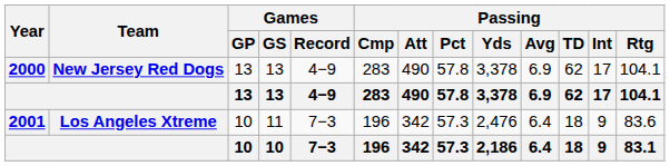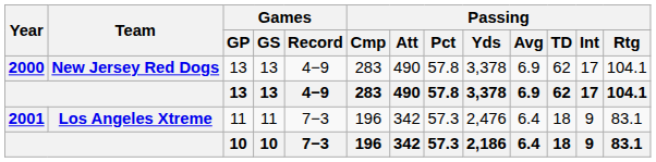 <table class="wikitable" style="text-align:center;">
 <tr>
 <th rowspan="2">Year</th>
 <th rowspan="2">Team</th>
 <th colspan="3">Games</th>
 <th colspan="8">Passing</th>
 </tr>
 <tr>
 <th>GP</th>
 <th>GS</th>
 <th>Record</th>
 <th>Cmp</th>
 <th>Att</th>
 <th>Pct</th>
 <th>Yds</th>
 <th>Avg</th>
 <th>TD</th>
 <th>Int</th>
 <th>Rtg</th>
 </tr>
 <tr>
 <th><a href='#'>2000</a></th>
 <th><a href='#'>New Jersey Red Dogs</a></th>
 <td>13</td>
 <td>13</td>
 <td>4−9</td>
 <td>283</td>
 <td>490</td>
 <td>57.8</td>
 <td>3,378</td>
 <td>6.9</td>
 <td>62</td>
 <td>17</td>
 <td>104.1</td>
 </tr>
 <tr>
 <th colspan="2"></th>
 <th>13</th>
 <th>13</th>
 <th>4−9</th>
 <th>283</th>
 <th>490</th>
 <th>57.8</th>
 <th>3,378</th>
 <th>6.9</th>
 <th>62</th>
 <th>17</th>
 <th>104.1</th>
 </tr>
 <tr>
 <th><a href='#'>2001</a></th>
 <th><a href='#'>Los Angeles Xtreme</a></th>
-<td>10</td>
+<td>11</td>
 <td>11</td>
 <td>7−3</td>
 <td>196</td>
 <td>342</td>
 <td>57.3</td>
 <td>2,476</td>
 <td>6.4</td>
 <td>18</td>
 <td>9</td>
-<td>83.6</td>
+<td>83.1</td>
 </tr>
 <tr>
 <th colspan="2"></th>
 <th>10</th>
 <th>10</th>
 <th>7−3</th>
 <th>196</th>
 <th>342</th>
 <th>57.3</th>
 <th>2,186</th>
 <th>6.4</th>
 <th>18</th>
 <th>9</th>
 <th>83.1</th>
 </tr>
 </table>
